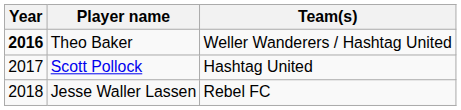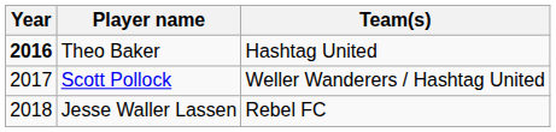 <table class="wikitable">
 <tr>
 <th>Year</th>
 <th>Player name</th>
 <th>Team(s)</th>
 </tr>
 <tr>
 <td align=center><strong>2016</strong></td>
 <td> Theo Baker</td>
-<td>Weller Wanderers / Hashtag United</td>
+<td>Hashtag United</td>
 </tr>
 <tr>
 <td align=center>2017</td>
 <td> <a href='#'>Scott Pollock</a></td>
-<td>Hashtag United</td>
+<td>Weller Wanderers / Hashtag United</td>
 </tr>
 <tr>
 <td align=center>2018</td>
 <td> Jesse Waller Lassen</td>
 <td>Rebel FC</td>
 </tr>
 </table>
